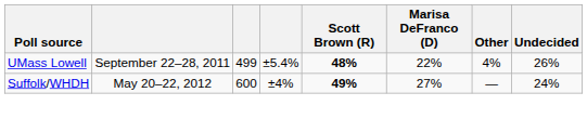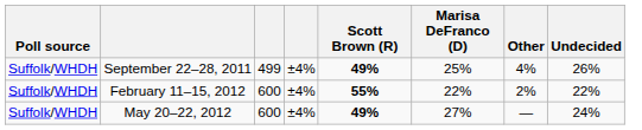 <table class="wikitable" style="text-align:center">
 <tr valign= bottom>
 <th>Poll source</th>
 <th></th>
 <th></th>
 <th></th>
 <th style="width:100px;">Scott<br>Brown (R)</th>
 <th style="width:100px;">Marisa<br>DeFranco (D)</th>
 <th>Other</th>
 <th>Undecided</th>
 </tr>
 <tr>
-<td align=left><a href='#'>UMass Lowell</a></td>
+<td align=left><a href='#'>Suffolk</a>/<a href='#'>WHDH</a></td>
 <td>September 22–28, 2011</td>
 <td>499</td>
-<td>±5.4%</td>
-<td><strong>48%</strong></td>
-<td>22%</td>
+<td>±4%</td>
+<td><strong>49%</strong></td>
+<td>25%</td>
 <td>4%</td>
 <td>26%</td>
+</tr>
+<tr>
+<td align=left><a href='#'>Suffolk</a>/<a href='#'>WHDH</a></td>
+<td>February 11–15, 2012</td>
+<td>600</td>
+<td>±4%</td>
+<td><strong>55%</strong></td>
+<td>22%</td>
+<td>2%</td>
+<td>22%</td>
 </tr>
 <tr>
 <td align=left><a href='#'>Suffolk</a>/<a href='#'>WHDH</a></td>
 <td>May 20–22, 2012</td>
 <td>600</td>
 <td>±4%</td>
 <td><strong>49%</strong></td>
 <td>27%</td>
 <td>—</td>
 <td>24%</td>
 </tr>
 </table>
